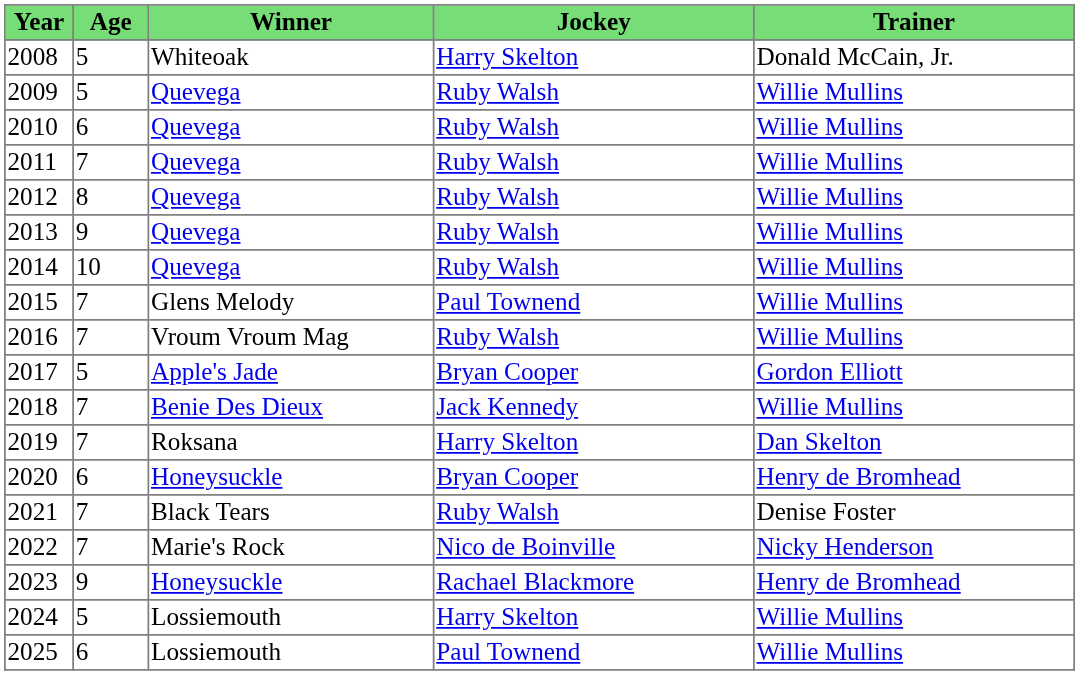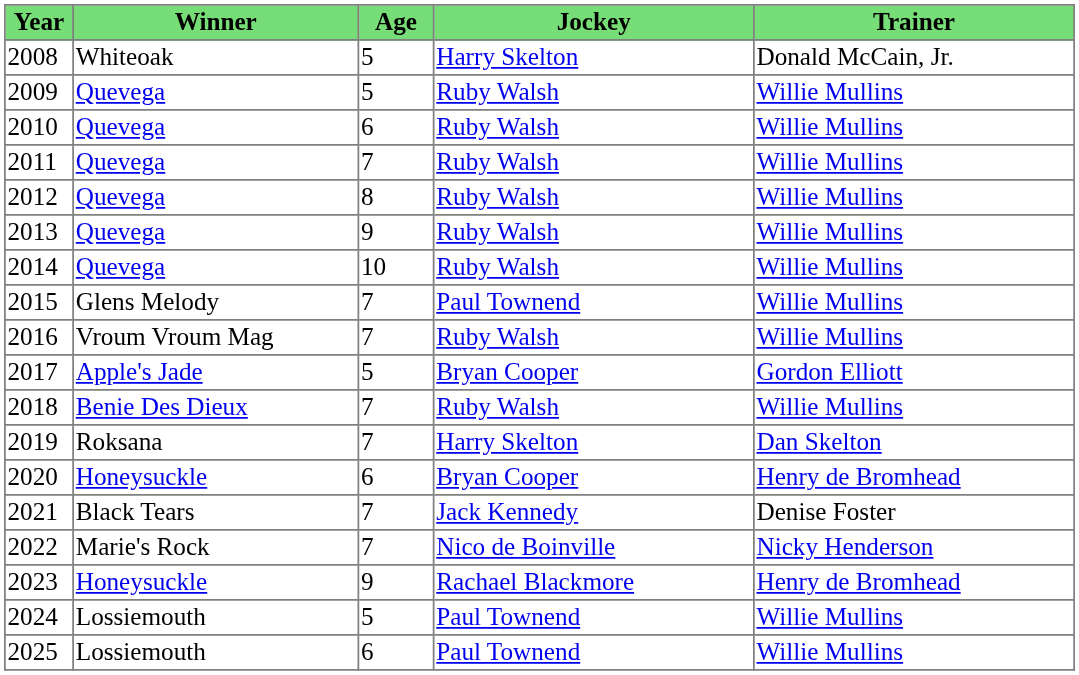 <table class = "sortable" | border="1" style="border-collapse: collapse; font-size:90%">
 <tr bgcolor="#77dd77" align="center">
 <th width="36px"><strong>Year</strong><br></th>
+<th width="160px"><strong>Winner</strong><br></th>
 <th width="40px"><strong>Age</strong><br></th>
-<th width="160px"><strong>Winner</strong><br></th>
 <th width="180px"><strong>Jockey</strong><br></th>
 <th width="180px"><strong>Trainer</strong><br></th>
 </tr>
 <tr>
 <td>2008</td>
+<td>Whiteoak</td>
 <td>5</td>
-<td>Whiteoak</td>
 <td><a href='#'>Harry Skelton</a></td>
 <td>Donald McCain, Jr.</td>
 </tr>
 <tr>
 <td>2009</td>
+<td><a href='#'>Quevega</a></td>
 <td>5</td>
-<td><a href='#'>Quevega</a></td>
 <td><a href='#'>Ruby Walsh</a></td>
 <td><a href='#'>Willie Mullins</a></td>
 </tr>
 <tr>
 <td>2010</td>
+<td><a href='#'>Quevega</a></td>
 <td>6</td>
-<td><a href='#'>Quevega</a></td>
 <td><a href='#'>Ruby Walsh</a></td>
 <td><a href='#'>Willie Mullins</a></td>
 </tr>
 <tr>
 <td>2011</td>
+<td><a href='#'>Quevega</a></td>
 <td>7</td>
-<td><a href='#'>Quevega</a></td>
 <td><a href='#'>Ruby Walsh</a></td>
 <td><a href='#'>Willie Mullins</a></td>
 </tr>
 <tr>
 <td>2012</td>
+<td><a href='#'>Quevega</a></td>
 <td>8</td>
-<td><a href='#'>Quevega</a></td>
 <td><a href='#'>Ruby Walsh</a></td>
 <td><a href='#'>Willie Mullins</a></td>
 </tr>
 <tr>
 <td>2013</td>
+<td><a href='#'>Quevega</a></td>
 <td>9</td>
-<td><a href='#'>Quevega</a></td>
 <td><a href='#'>Ruby Walsh</a></td>
 <td><a href='#'>Willie Mullins</a></td>
 </tr>
 <tr>
 <td>2014</td>
+<td><a href='#'>Quevega</a></td>
 <td>10</td>
-<td><a href='#'>Quevega</a></td>
 <td><a href='#'>Ruby Walsh</a></td>
 <td><a href='#'>Willie Mullins</a></td>
 </tr>
 <tr>
 <td>2015</td>
+<td>Glens Melody</td>
 <td>7</td>
-<td>Glens Melody</td>
 <td><a href='#'>Paul Townend</a></td>
 <td><a href='#'>Willie Mullins</a></td>
 </tr>
 <tr>
 <td>2016</td>
+<td>Vroum Vroum Mag</td>
 <td>7</td>
-<td>Vroum Vroum Mag</td>
 <td><a href='#'>Ruby Walsh</a></td>
 <td><a href='#'>Willie Mullins</a></td>
 </tr>
 <tr>
 <td>2017</td>
+<td><a href='#'>Apple's Jade</a></td>
 <td>5</td>
-<td><a href='#'>Apple's Jade</a></td>
 <td><a href='#'>Bryan Cooper</a></td>
 <td><a href='#'>Gordon Elliott</a></td>
 </tr>
 <tr>
 <td>2018</td>
+<td><a href='#'>Benie Des Dieux</a></td>
 <td>7</td>
-<td><a href='#'>Benie Des Dieux</a></td>
-<td><a href='#'>Jack Kennedy</a></td>
+<td><a href='#'>Ruby Walsh</a></td>
 <td><a href='#'>Willie Mullins</a></td>
 </tr>
 <tr>
 <td>2019</td>
+<td>Roksana</td>
 <td>7</td>
-<td>Roksana</td>
 <td><a href='#'>Harry Skelton</a></td>
 <td><a href='#'>Dan Skelton</a></td>
 </tr>
 <tr>
 <td>2020</td>
+<td><a href='#'>Honeysuckle</a></td>
 <td>6</td>
-<td><a href='#'>Honeysuckle</a></td>
 <td><a href='#'>Bryan Cooper</a></td>
 <td><a href='#'>Henry de Bromhead</a></td>
 </tr>
 <tr>
 <td>2021</td>
+<td>Black Tears</td>
 <td>7</td>
-<td>Black Tears</td>
-<td><a href='#'>Ruby Walsh</a></td>
+<td><a href='#'>Jack Kennedy</a></td>
 <td>Denise Foster</td>
 </tr>
 <tr>
 <td>2022</td>
+<td>Marie's Rock</td>
 <td>7</td>
-<td>Marie's Rock</td>
 <td><a href='#'>Nico de Boinville</a></td>
 <td><a href='#'>Nicky Henderson</a></td>
 </tr>
 <tr>
 <td>2023</td>
+<td><a href='#'>Honeysuckle</a></td>
 <td>9</td>
-<td><a href='#'>Honeysuckle</a></td>
 <td><a href='#'>Rachael Blackmore</a></td>
 <td><a href='#'>Henry de Bromhead</a></td>
 </tr>
 <tr>
 <td>2024</td>
+<td>Lossiemouth</td>
 <td>5</td>
-<td>Lossiemouth</td>
-<td><a href='#'>Harry Skelton</a></td>
+<td><a href='#'>Paul Townend</a></td>
 <td><a href='#'>Willie Mullins</a></td>
 </tr>
 <tr>
 <td>2025</td>
+<td>Lossiemouth</td>
 <td>6</td>
-<td>Lossiemouth</td>
 <td><a href='#'>Paul Townend</a></td>
 <td><a href='#'>Willie Mullins</a></td>
 </tr>
 </table>
